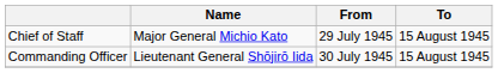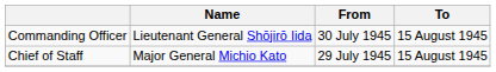 <table class=wikitable>
 <tr>
 <th></th>
 <th>Name</th>
 <th>From</th>
 <th>To</th>
 </tr>
 <tr>
+<td>Commanding Officer</td>
+<td>Lieutenant General <a href='#'>Shōjirō Iida</a></td>
+<td>30 July 1945</td>
+<td>15 August 1945</td>
+</tr>
+<tr>
 <td>Chief of Staff</td>
 <td>Major General <a href='#'>Michio Kato</a></td>
 <td>29 July 1945</td>
 <td>15 August 1945</td>
 </tr>
 <tr>
-<td>Commanding Officer</td>
-<td>Lieutenant General <a href='#'>Shōjirō Iida</a></td>
-<td>30 July 1945</td>
-<td>15 August 1945</td>
-</tr>
-<tr>
 </tr>
 </table>
